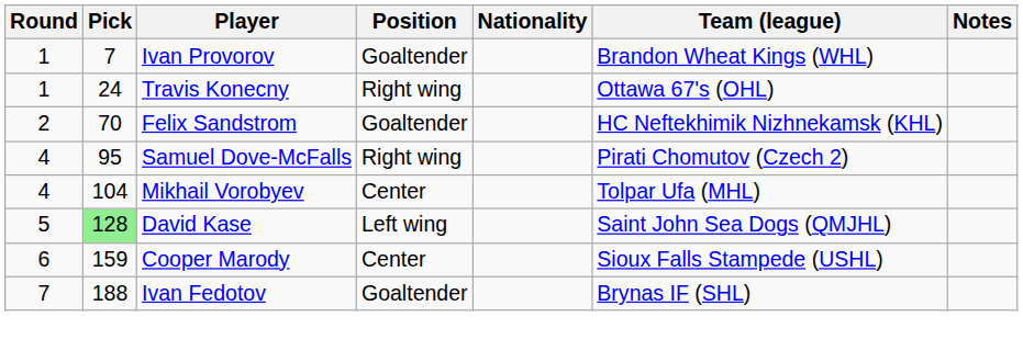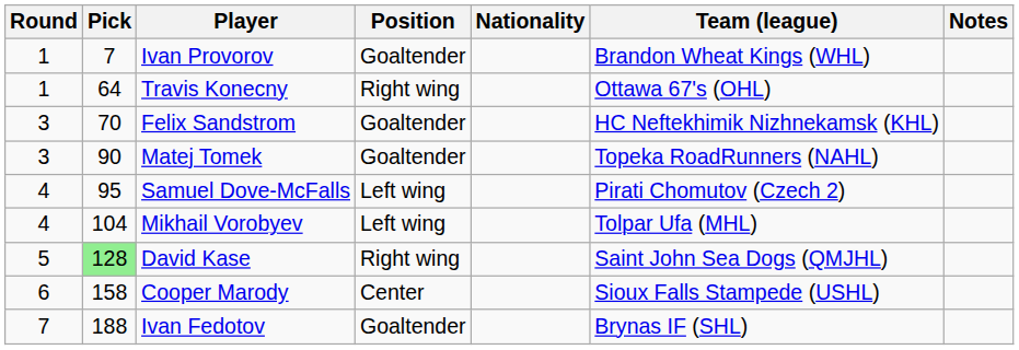 <table class="wikitable">
 <tr>
 <th>Round</th>
 <th>Pick</th>
 <th>Player</th>
 <th>Position</th>
 <th>Nationality</th>
 <th>Team (league)</th>
 <th>Notes</th>
 </tr>
 <tr>
 <td style="text-align:center">1</td>
 <td style="text-align:center">7</td>
 <td><a href='#'>Ivan Provorov</a></td>
 <td>Goaltender</td>
 <td></td>
 <td><a href='#'>Brandon Wheat Kings</a> (<a href='#'>WHL</a>)</td>
 <td></td>
 </tr>
 <tr>
 <td style="text-align:center">1</td>
-<td style="text-align:center">24</td>
+<td style="text-align:center">64</td>
 <td><a href='#'>Travis Konecny</a></td>
 <td>Right wing</td>
 <td></td>
 <td><a href='#'>Ottawa 67's</a> (<a href='#'>OHL</a>)</td>
 <td></td>
 </tr>
 <tr>
-<td style="text-align:center">2</td>
+<td style="text-align:center">3</td>
 <td style="text-align:center">70</td>
 <td><a href='#'>Felix Sandstrom</a></td>
 <td>Goaltender</td>
 <td></td>
 <td><a href='#'>HC Neftekhimik Nizhnekamsk</a> (<a href='#'>KHL</a>)</td>
 <td></td>
 </tr>
 <tr>
+<td style="text-align:center">3</td>
+<td style="text-align:center">90</td>
+<td><a href='#'>Matej Tomek</a></td>
+<td>Goaltender</td>
+<td></td>
+<td><a href='#'>Topeka RoadRunners</a> (<a href='#'>NAHL</a>)</td>
+<td></td>
+</tr>
+<tr>
 <td style="text-align:center">4</td>
 <td style="text-align:center">95</td>
 <td><a href='#'>Samuel Dove-McFalls</a></td>
-<td>Right wing</td>
+<td>Left wing</td>
 <td></td>
 <td><a href='#'>Pirati Chomutov</a> (<a href='#'>Czech 2</a>)</td>
 <td></td>
 </tr>
 <tr>
 <td style="text-align:center">4</td>
 <td style="text-align:center">104</td>
 <td><a href='#'>Mikhail Vorobyev</a></td>
-<td>Center</td>
+<td>Left wing</td>
 <td></td>
 <td><a href='#'>Tolpar Ufa</a> (<a href='#'>MHL</a>)</td>
 <td></td>
 </tr>
 <tr>
 <td style="text-align:center">5</td>
 <td style="background: lightgreen; text-align:center">128</td>
 <td><a href='#'>David Kase</a></td>
-<td>Left wing</td>
+<td>Right wing</td>
 <td></td>
 <td><a href='#'>Saint John Sea Dogs</a> (<a href='#'>QMJHL</a>)</td>
 <td></td>
 </tr>
 <tr>
 <td style="text-align:center">6</td>
-<td style="text-align:center">159</td>
+<td style="text-align:center">158</td>
 <td><a href='#'>Cooper Marody</a></td>
 <td>Center</td>
 <td></td>
 <td><a href='#'>Sioux Falls Stampede</a> (<a href='#'>USHL</a>)</td>
 <td></td>
 </tr>
 <tr>
 <td style="text-align:center">7</td>
 <td style="text-align:center">188</td>
 <td><a href='#'>Ivan Fedotov</a></td>
 <td>Goaltender</td>
 <td></td>
 <td><a href='#'>Brynas IF</a> (<a href='#'>SHL</a>)</td>
 <td></td>
 </tr>
 </table>
